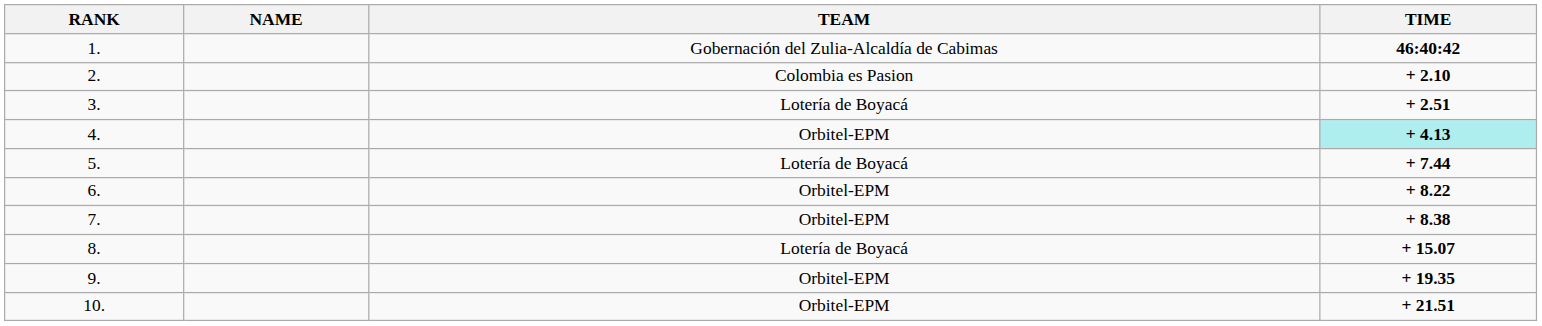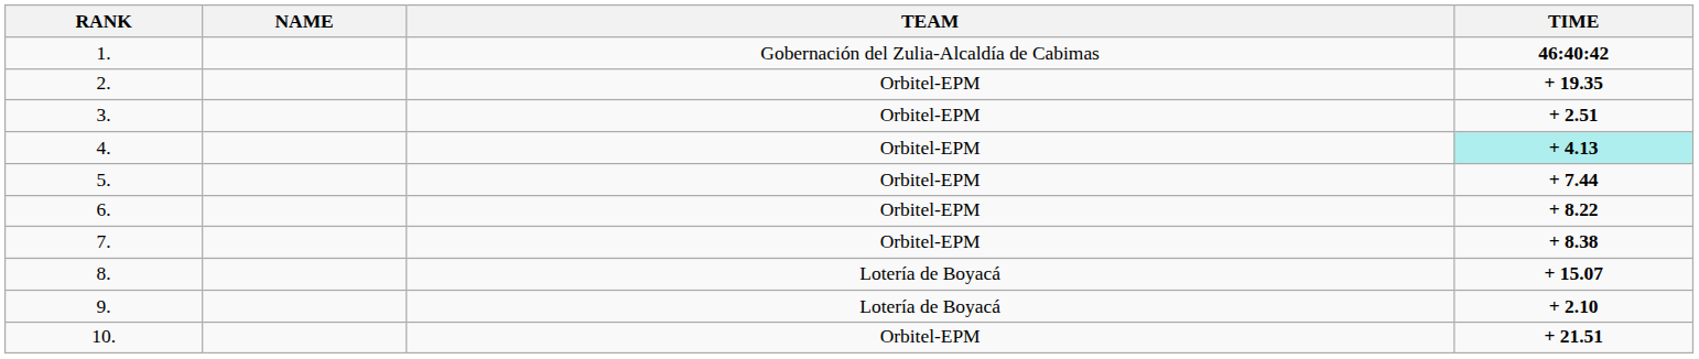 <table class=wikitable style="font-size:90%" width="80%">
 <tr>
 <th>RANK</th>
 <th>NAME</th>
 <th>TEAM</th>
 <th>TIME</th>
 </tr>
 <tr>
 <td align="center">1.</td>
 <td> </td>
 <td align="center">Gobernación del Zulia-Alcaldía de Cabimas</td>
 <td align="center"><strong>46:40:42</strong></td>
 </tr>
 <tr>
 <td align="center">2.</td>
 <td></td>
-<td align="center">Colombia es Pasion</td>
-<td align="center"><strong>+ 2.10</strong></td>
+<td align="center">Orbitel-EPM</td>
+<td align="center"><strong>+ 19.35</strong></td>
 </tr>
 <tr>
 <td align="center">3.</td>
 <td></td>
-<td align="center">Lotería de Boyacá</td>
+<td align="center">Orbitel-EPM</td>
 <td align="center"><strong>+ 2.51</strong></td>
 </tr>
 <tr>
 <td align="center">4.</td>
 <td></td>
 <td align="center">Orbitel-EPM</td>
 <td align="center" style="background: paleturquoise;"><strong>+ 4.13</strong></td>
 </tr>
 <tr>
 <td align="center">5.</td>
 <td></td>
-<td align="center">Lotería de Boyacá</td>
+<td align="center">Orbitel-EPM</td>
 <td align="center"><strong>+ 7.44</strong></td>
 </tr>
 <tr>
 <td align="center">6.</td>
 <td></td>
 <td align="center">Orbitel-EPM</td>
 <td align="center"><strong>+ 8.22</strong></td>
 </tr>
 <tr>
 <td align="center">7.</td>
 <td></td>
 <td align="center">Orbitel-EPM</td>
 <td align="center"><strong>+ 8.38</strong></td>
 </tr>
 <tr>
 <td align="center">8.</td>
 <td></td>
 <td align="center">Lotería de Boyacá</td>
 <td align="center"><strong>+ 15.07</strong></td>
 </tr>
 <tr>
 <td align="center">9.</td>
 <td></td>
-<td align="center">Orbitel-EPM</td>
-<td align="center"><strong>+ 19.35</strong></td>
+<td align="center">Lotería de Boyacá</td>
+<td align="center"><strong>+ 2.10</strong></td>
 </tr>
 <tr>
 <td align="center">10.</td>
 <td></td>
 <td align="center">Orbitel-EPM</td>
 <td align="center"><strong>+ 21.51</strong></td>
 </tr>
 </table>
